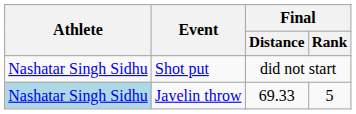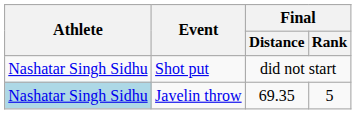 <table class="wikitable" style="font-size:90%">
 <tr>
 <th rowspan="2">Athlete</th>
 <th rowspan="2">Event</th>
 <th colspan="2">Final</th>
 </tr>
 <tr style="font-size:95%">
 <th>Distance</th>
 <th>Rank</th>
 </tr>
 <tr align=center>
 <td align=left><a href='#'>Nashatar Singh Sidhu</a></td>
 <td align=left><a href='#'>Shot put</a></td>
 <td colspan=2>did not start</td>
 </tr>
 <tr align=center>
 <td align=left style="background: lightblue;"><a href='#'>Nashatar Singh Sidhu</a></td>
 <td align=left><a href='#'>Javelin throw</a></td>
-<td>69.33</td>
+<td>69.35</td>
 <td>5</td>
 </tr>
 </table>
